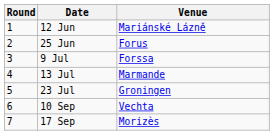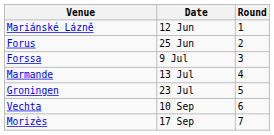 <table class="wikitable" style="font-size: 100%">
 <tr>
+<th width=200>Venue</th>
+<th width=100>Date</th>
 <th width=30>Round</th>
-<th width=100>Date</th>
-<th width=200>Venue</th>
 </tr>
 <tr>
+<td> <a href='#'>Mariánské Lázně</a></td>
+<td>12 Jun</td>
 <td>1</td>
-<td>12 Jun</td>
-<td> <a href='#'>Mariánské Lázně</a></td>
 </tr>
 <tr>
+<td> <a href='#'>Forus</a></td>
+<td>25 Jun</td>
 <td>2</td>
-<td>25 Jun</td>
-<td> <a href='#'>Forus</a></td>
 </tr>
 <tr>
+<td> <a href='#'>Forssa</a></td>
+<td>9 Jul</td>
 <td>3</td>
-<td>9 Jul</td>
-<td> <a href='#'>Forssa</a></td>
 </tr>
 <tr>
+<td> <a href='#'>Marmande</a></td>
+<td>13 Jul</td>
 <td>4</td>
-<td>13 Jul</td>
-<td> <a href='#'>Marmande</a></td>
 </tr>
 <tr>
+<td> <a href='#'>Groningen</a></td>
+<td>23 Jul</td>
 <td>5</td>
-<td>23 Jul</td>
-<td> <a href='#'>Groningen</a></td>
 </tr>
 <tr>
+<td> <a href='#'>Vechta</a></td>
+<td>10 Sep</td>
 <td>6</td>
-<td>10 Sep</td>
-<td> <a href='#'>Vechta</a></td>
 </tr>
 <tr>
+<td> <a href='#'>Morizès</a></td>
+<td>17 Sep</td>
 <td>7</td>
-<td>17 Sep</td>
-<td> <a href='#'>Morizès</a></td>
 </tr>
 </table>
